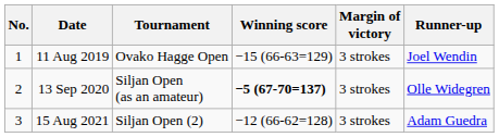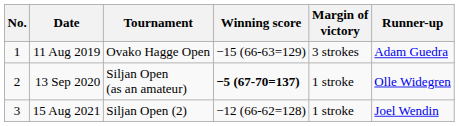 <table class="wikitable" style="font-size:95%;">
 <tr>
 <th>No.</th>
 <th>Date</th>
 <th>Tournament</th>
 <th>Winning score</th>
 <th>Margin of<br>victory</th>
 <th>Runner-up</th>
 </tr>
 <tr>
 <td align=center>1</td>
 <td align=right>11 Aug 2019</td>
 <td>Ovako Hagge Open</td>
 <td>−15 (66-63=129)</td>
 <td>3 strokes</td>
-<td> <a href='#'>Joel Wendin</a></td>
+<td> <a href='#'>Adam Guedra</a></td>
 </tr>
 <tr>
 <td align=center>2</td>
 <td align=right>13 Sep 2020</td>
 <td>Siljan Open<br>(as an amateur)</td>
 <td><strong>−5 (67-70=137)</strong></td>
-<td>3 strokes</td>
+<td>1 stroke</td>
 <td> <a href='#'>Olle Widegren</a></td>
 </tr>
 <tr>
 <td align=center>3</td>
 <td align=right>15 Aug 2021</td>
 <td>Siljan Open (2)</td>
 <td>−12 (66-62=128)</td>
-<td>3 strokes</td>
-<td> <a href='#'>Adam Guedra</a></td>
+<td>1 stroke</td>
+<td> <a href='#'>Joel Wendin</a></td>
 </tr>
 </table>
